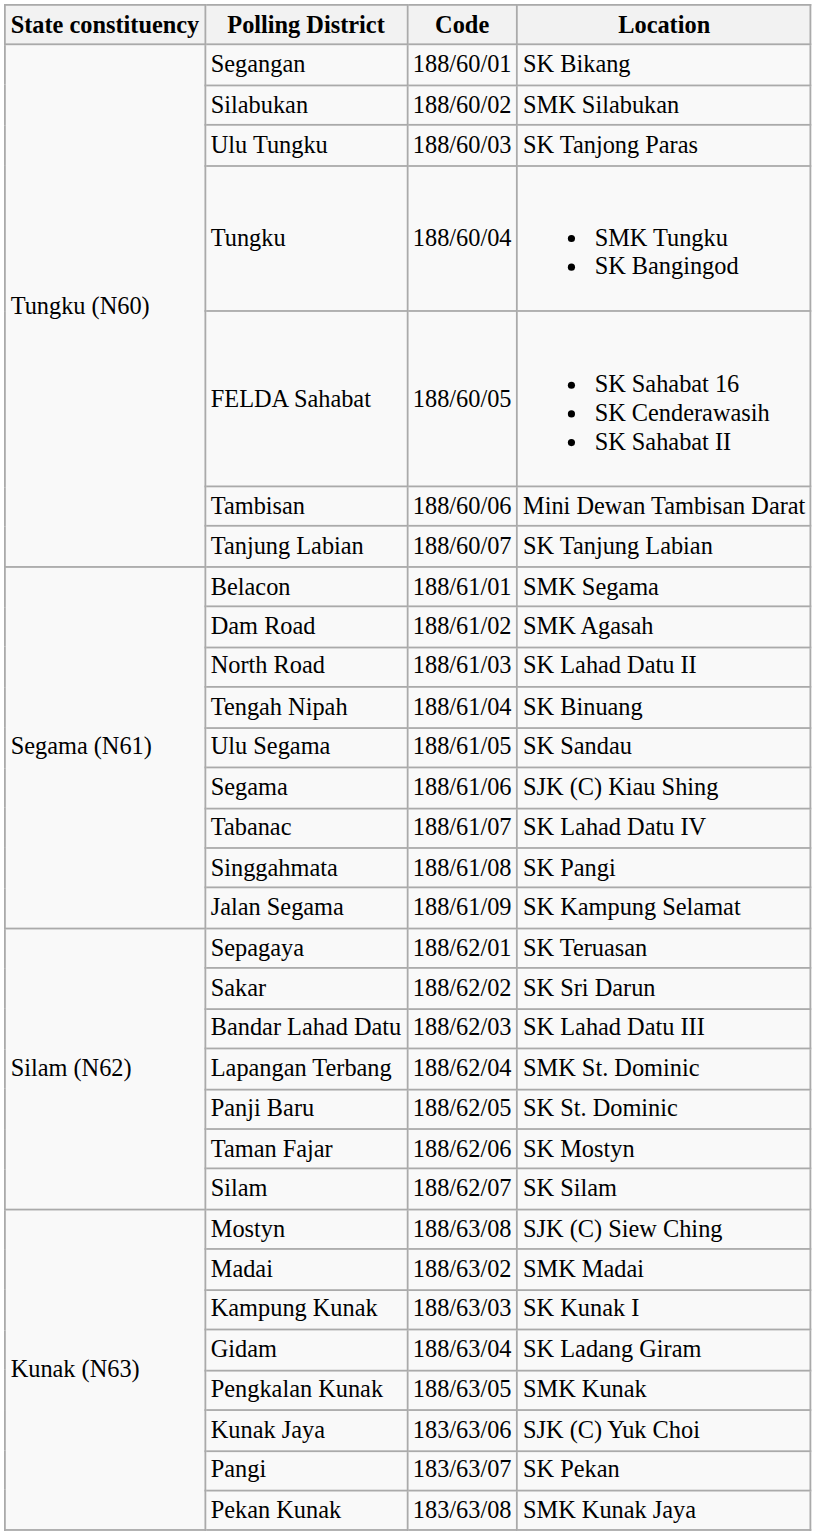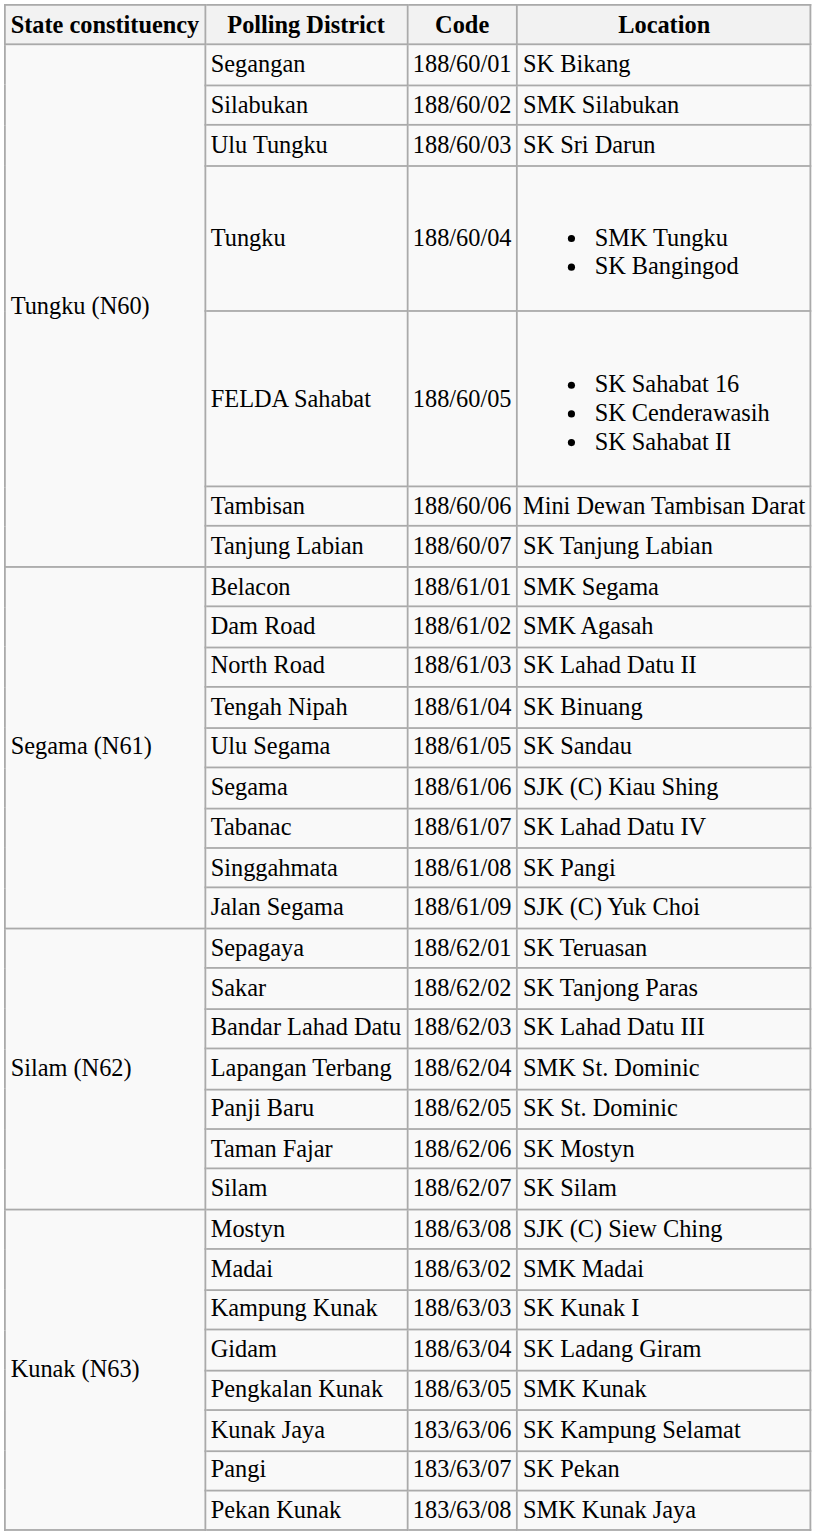 <table class="wikitable sortable mw-collapsible" style="white-space:nowrap;font-size:85%">
 <tr>
 <th>State constituency</th>
 <th>Polling District</th>
 <th>Code</th>
 <th>Location</th>
 </tr>
 <tr>
 <td rowspan="7">Tungku (N60)</td>
 <td>Segangan</td>
 <td>188/60/01</td>
 <td>SK Bikang</td>
 </tr>
 <tr>
 <td>Silabukan</td>
 <td>188/60/02</td>
 <td>SMK Silabukan</td>
 </tr>
 <tr>
 <td>Ulu Tungku</td>
 <td>188/60/03</td>
-<td>SK Tanjong Paras</td>
+<td>SK Sri Darun</td>
 </tr>
 <tr>
 <td>Tungku</td>
 <td>188/60/04</td>
 <td><br><ul><li>SMK Tungku</li><li>SK Bangingod</li></ul></td>
 </tr>
 <tr>
 <td>FELDA Sahabat</td>
 <td>188/60/05</td>
 <td><br><ul><li>SK Sahabat 16</li><li>SK Cenderawasih</li><li>SK Sahabat II</li></ul></td>
 </tr>
 <tr>
 <td>Tambisan</td>
 <td>188/60/06</td>
 <td>Mini Dewan Tambisan Darat</td>
 </tr>
 <tr>
 <td>Tanjung Labian</td>
 <td>188/60/07</td>
 <td>SK Tanjung Labian</td>
 </tr>
 <tr>
 <td rowspan="9">Segama (N61)</td>
 <td>Belacon</td>
 <td>188/61/01</td>
 <td>SMK Segama</td>
 </tr>
 <tr>
 <td>Dam Road</td>
 <td>188/61/02</td>
 <td>SMK Agasah</td>
 </tr>
 <tr>
 <td>North Road</td>
 <td>188/61/03</td>
 <td>SK Lahad Datu II</td>
 </tr>
 <tr>
 <td>Tengah Nipah</td>
 <td>188/61/04</td>
 <td>SK Binuang</td>
 </tr>
 <tr>
 <td>Ulu Segama</td>
 <td>188/61/05</td>
 <td>SK Sandau</td>
 </tr>
 <tr>
 <td>Segama</td>
 <td>188/61/06</td>
 <td>SJK (C) Kiau Shing</td>
 </tr>
 <tr>
 <td>Tabanac</td>
 <td>188/61/07</td>
 <td>SK Lahad Datu IV</td>
 </tr>
 <tr>
 <td>Singgahmata</td>
 <td>188/61/08</td>
 <td>SK Pangi</td>
 </tr>
 <tr>
 <td>Jalan Segama</td>
 <td>188/61/09</td>
-<td>SK Kampung Selamat</td>
+<td>SJK (C) Yuk Choi</td>
 </tr>
 <tr>
 <td rowspan="7">Silam (N62)</td>
 <td>Sepagaya</td>
 <td>188/62/01</td>
 <td>SK Teruasan</td>
 </tr>
 <tr>
 <td>Sakar</td>
 <td>188/62/02</td>
-<td>SK Sri Darun</td>
+<td>SK Tanjong Paras</td>
 </tr>
 <tr>
 <td>Bandar Lahad Datu</td>
 <td>188/62/03</td>
 <td>SK Lahad Datu III</td>
 </tr>
 <tr>
 <td>Lapangan Terbang</td>
 <td>188/62/04</td>
 <td>SMK St. Dominic</td>
 </tr>
 <tr>
 <td>Panji Baru</td>
 <td>188/62/05</td>
 <td>SK St. Dominic</td>
 </tr>
 <tr>
 <td>Taman Fajar</td>
 <td>188/62/06</td>
 <td>SK Mostyn</td>
 </tr>
 <tr>
 <td>Silam</td>
 <td>188/62/07</td>
 <td>SK Silam</td>
 </tr>
 <tr>
 <td rowspan="8">Kunak (N63)</td>
 <td>Mostyn</td>
 <td>188/63/08</td>
 <td>SJK (C) Siew Ching</td>
 </tr>
 <tr>
 <td>Madai</td>
 <td>188/63/02</td>
 <td>SMK Madai</td>
 </tr>
 <tr>
 <td>Kampung Kunak</td>
 <td>188/63/03</td>
 <td>SK Kunak I</td>
 </tr>
 <tr>
 <td>Gidam</td>
 <td>188/63/04</td>
 <td>SK Ladang Giram</td>
 </tr>
 <tr>
 <td>Pengkalan Kunak</td>
 <td>188/63/05</td>
 <td>SMK Kunak</td>
 </tr>
 <tr>
 <td>Kunak Jaya</td>
 <td>183/63/06</td>
-<td>SJK (C) Yuk Choi</td>
+<td>SK Kampung Selamat</td>
 </tr>
 <tr>
 <td>Pangi</td>
 <td>183/63/07</td>
 <td>SK Pekan</td>
 </tr>
 <tr>
 <td>Pekan Kunak</td>
 <td>183/63/08</td>
 <td>SMK Kunak Jaya</td>
 </tr>
 </table>
